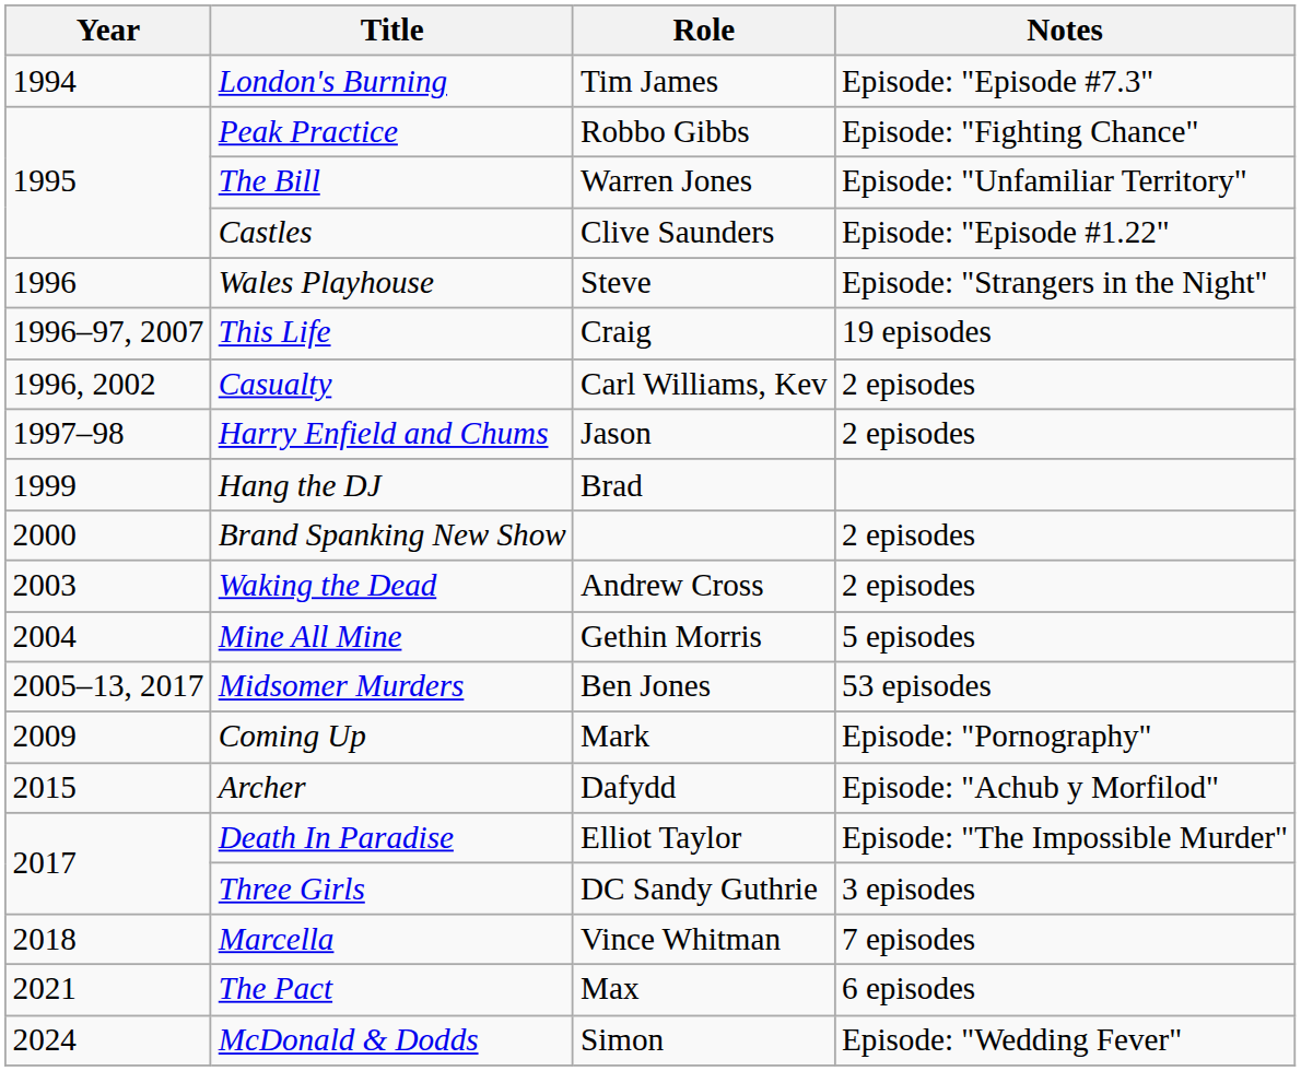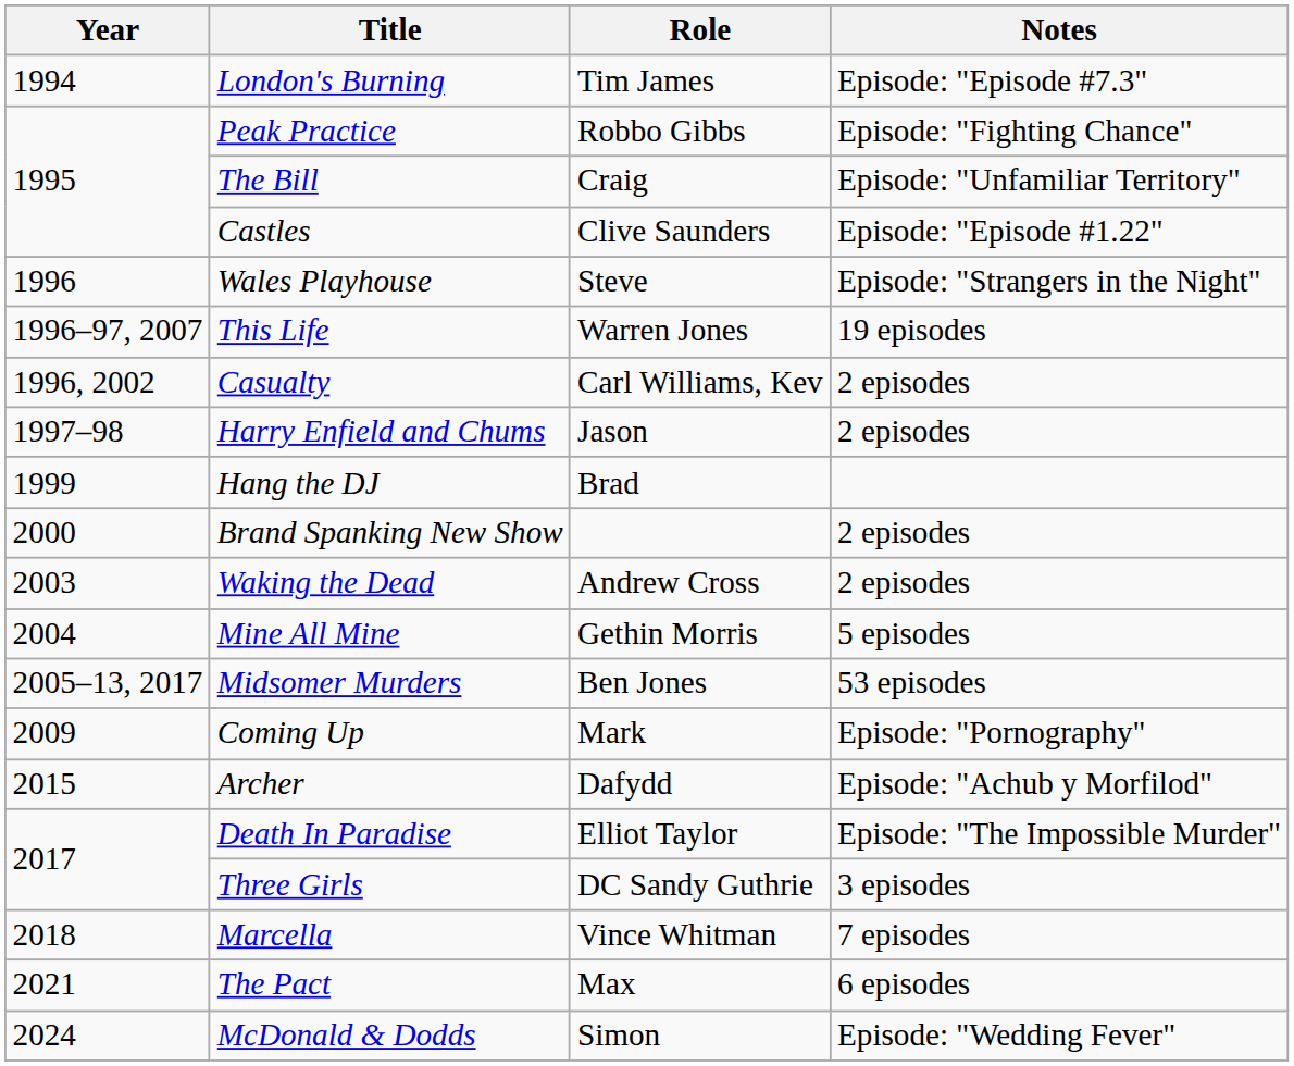 <table class="wikitable sortable">
 <tr>
 <th>Year</th>
 <th>Title</th>
 <th>Role</th>
 <th class="unsortable">Notes</th>
 </tr>
 <tr>
 <td>1994</td>
 <td><em><a href='#'>London's Burning</a></em></td>
 <td>Tim James</td>
 <td>Episode: "Episode #7.3"</td>
 </tr>
 <tr>
 <td rowspan=3>1995</td>
 <td><em><a href='#'>Peak Practice</a></em></td>
 <td>Robbo Gibbs</td>
 <td>Episode: "Fighting Chance"</td>
 </tr>
 <tr>
 <td><em><a href='#'>The Bill</a></em></td>
-<td>Warren Jones</td>
+<td>Craig</td>
 <td>Episode: "Unfamiliar Territory"</td>
 </tr>
 <tr>
 <td><em>Castles</em></td>
 <td>Clive Saunders</td>
 <td>Episode: "Episode #1.22"</td>
 </tr>
 <tr>
 <td>1996</td>
 <td><em>Wales Playhouse</em></td>
 <td>Steve</td>
 <td>Episode: "Strangers in the Night"</td>
 </tr>
 <tr>
 <td>1996–97, 2007</td>
 <td><em><a href='#'>This Life</a></em></td>
-<td>Craig</td>
+<td>Warren Jones</td>
 <td>19 episodes</td>
 </tr>
 <tr>
 <td>1996, 2002</td>
 <td><em><a href='#'>Casualty</a></em></td>
 <td>Carl Williams, Kev</td>
 <td>2 episodes</td>
 </tr>
 <tr>
 <td>1997–98</td>
 <td><em><a href='#'>Harry Enfield and Chums</a></em></td>
 <td>Jason</td>
 <td>2 episodes</td>
 </tr>
 <tr>
 <td>1999</td>
 <td><em>Hang the DJ</em></td>
 <td>Brad</td>
 <td></td>
 </tr>
 <tr>
 <td>2000</td>
 <td><em>Brand Spanking New Show</em></td>
 <td></td>
 <td>2 episodes</td>
 </tr>
 <tr>
 <td>2003</td>
 <td><em><a href='#'>Waking the Dead</a></em></td>
 <td>Andrew Cross</td>
 <td>2 episodes</td>
 </tr>
 <tr>
 <td>2004</td>
 <td><em><a href='#'>Mine All Mine</a></em></td>
 <td>Gethin Morris</td>
 <td>5 episodes</td>
 </tr>
 <tr>
 <td>2005–13, 2017</td>
 <td><em><a href='#'>Midsomer Murders</a></em></td>
 <td>Ben Jones</td>
 <td>53 episodes</td>
 </tr>
 <tr>
 <td>2009</td>
 <td><em>Coming Up</em></td>
 <td>Mark</td>
 <td>Episode: "Pornography"</td>
 </tr>
 <tr>
 <td>2015</td>
 <td><em>Archer</em></td>
 <td>Dafydd</td>
 <td>Episode: "Achub y Morfilod"</td>
 </tr>
 <tr>
 <td rowspan=2>2017</td>
 <td><em><a href='#'>Death In Paradise</a></em></td>
 <td>Elliot Taylor</td>
 <td>Episode: "The Impossible Murder"</td>
 </tr>
 <tr>
 <td><em><a href='#'>Three Girls</a></em></td>
 <td>DC Sandy Guthrie</td>
 <td>3 episodes</td>
 </tr>
 <tr>
 <td>2018</td>
 <td><em><a href='#'>Marcella</a></em></td>
 <td>Vince Whitman</td>
 <td>7 episodes</td>
 </tr>
 <tr>
 <td>2021</td>
 <td><em><a href='#'>The Pact</a></em></td>
 <td>Max</td>
 <td>6 episodes</td>
 </tr>
 <tr>
 <td>2024</td>
 <td><em><a href='#'>McDonald & Dodds</a></em></td>
 <td>Simon</td>
 <td>Episode: "Wedding Fever"</td>
 </tr>
 </table>
